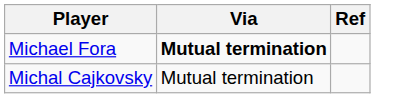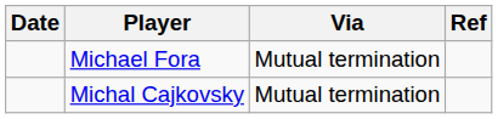 <table class="wikitable">
 <tr>
+<th>Date</th>
 <th>Player</th>
 <th>Via</th>
 <th>Ref</th>
 </tr>
 <tr>
+<td></td>
 <td><a href='#'>Michael Fora</a></td>
-<td><strong>Mutual termination</strong></td>
+<td>Mutual termination</td>
 <td></td>
 </tr>
 <tr>
+<td></td>
 <td><a href='#'>Michal Cajkovsky</a></td>
 <td>Mutual termination</td>
 <td></td>
 </tr>
 </table>
